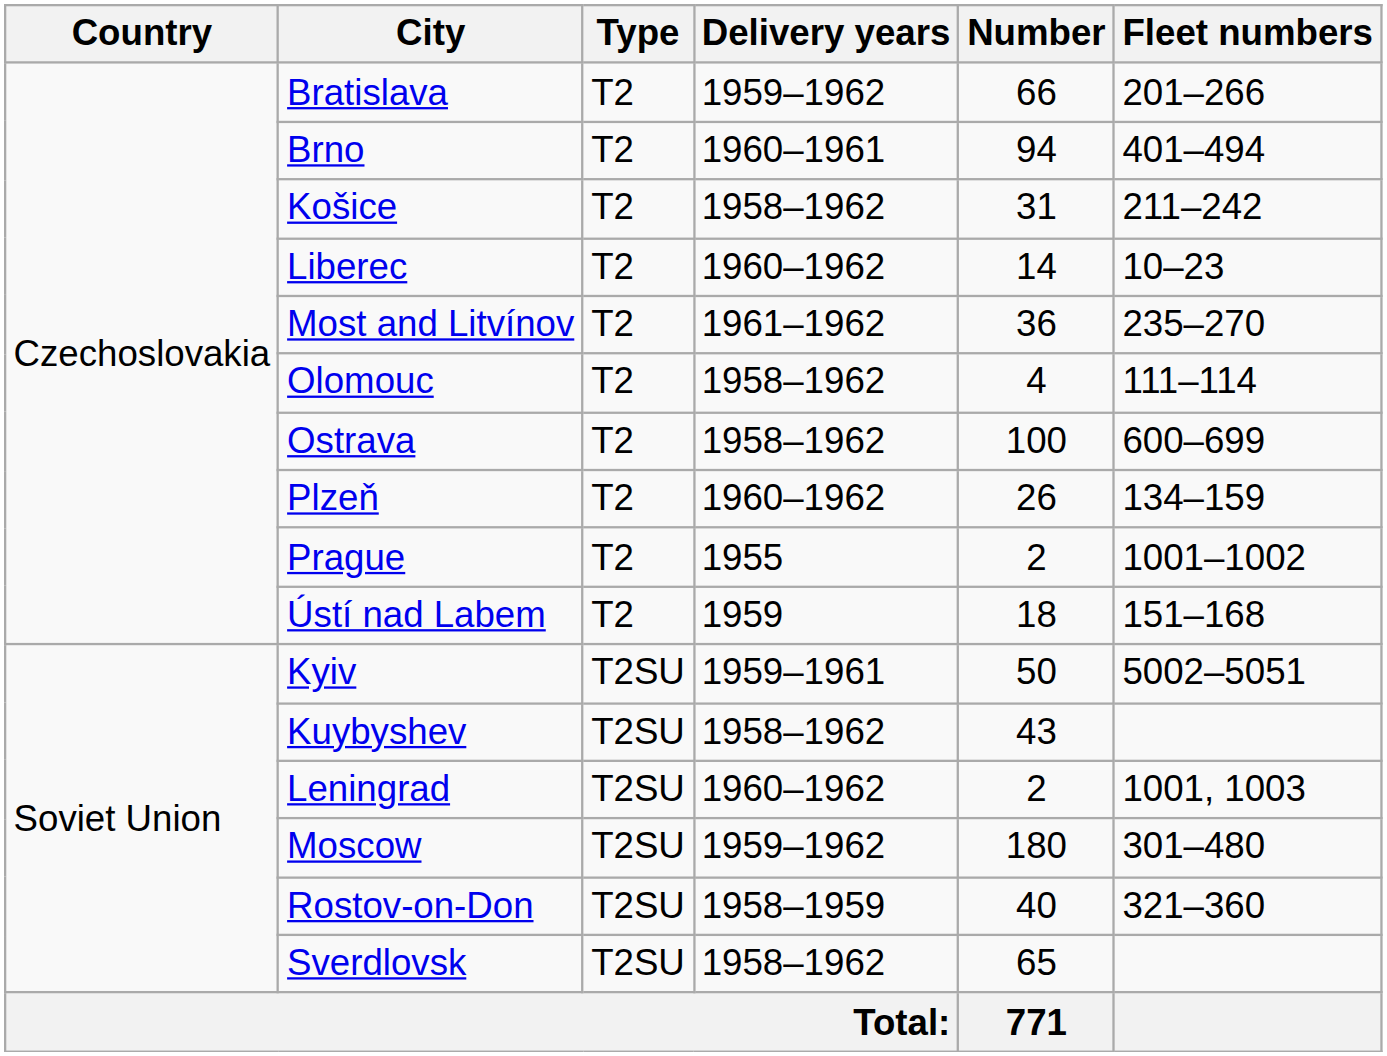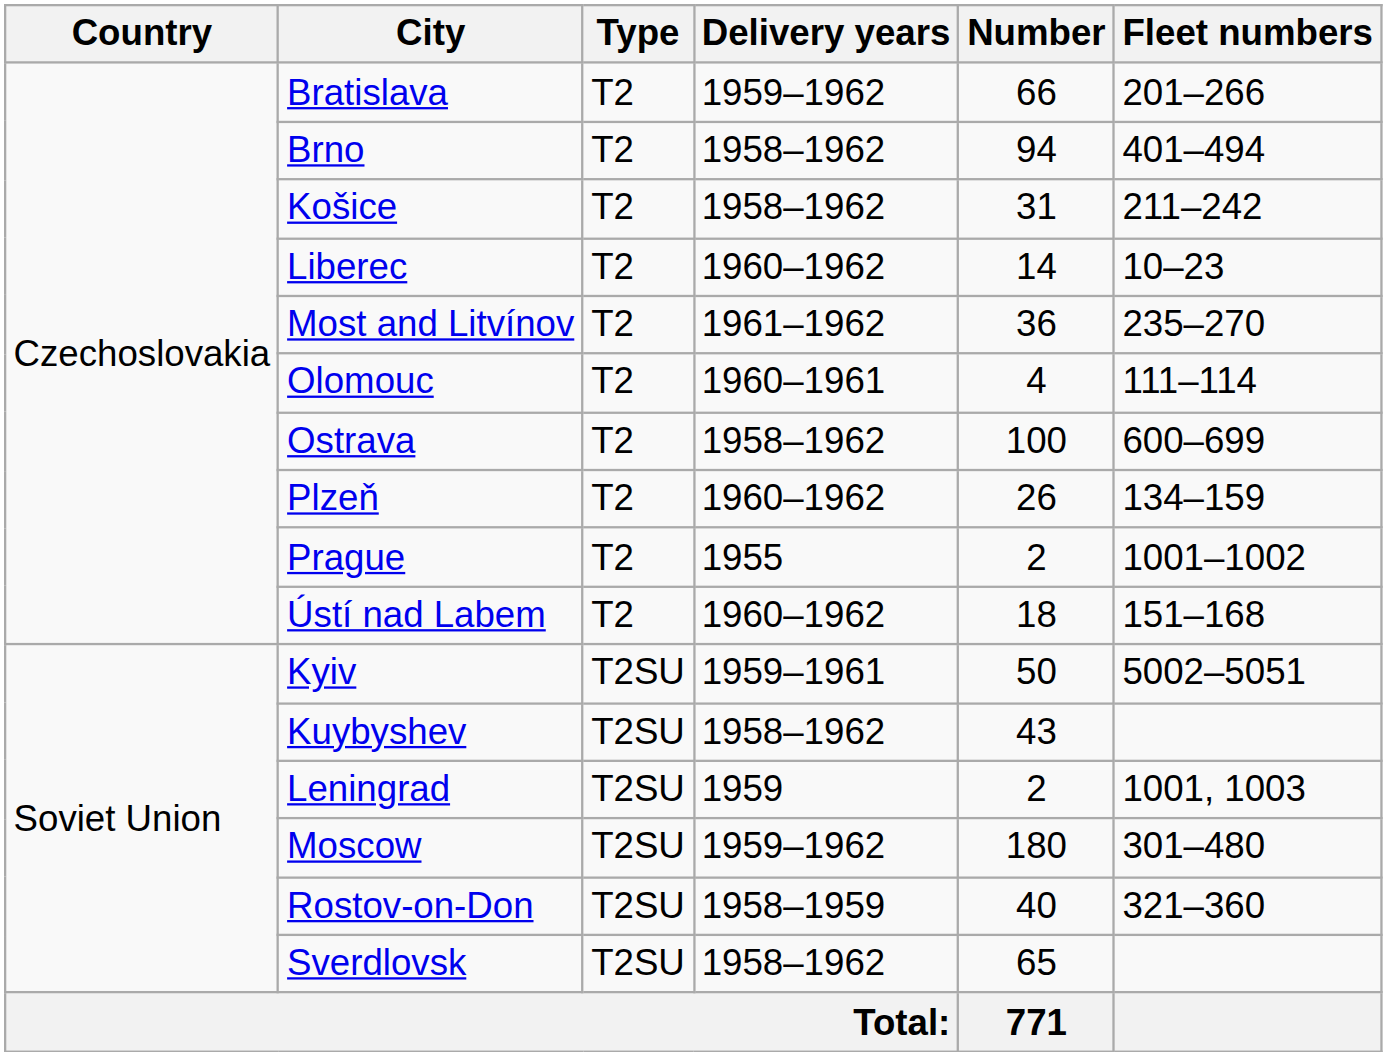 <table class="wikitable">
 <tr>
 <th>Country</th>
 <th>City</th>
 <th>Type</th>
 <th>Delivery years</th>
 <th>Number</th>
 <th>Fleet numbers</th>
 </tr>
 <tr>
 <td rowspan="10">Czechoslovakia</td>
 <td><a href='#'>Bratislava</a></td>
 <td>Т2</td>
 <td>1959–1962</td>
 <td align=center>66</td>
 <td>201–266</td>
 </tr>
 <tr>
 <td><a href='#'>Brno</a></td>
 <td>Т2</td>
-<td>1960–1961</td>
+<td>1958–1962</td>
 <td align=center>94</td>
 <td>401–494</td>
 </tr>
 <tr>
 <td><a href='#'>Košice</a></td>
 <td>T2</td>
 <td>1958–1962</td>
 <td align=center>31</td>
 <td>211–242</td>
 </tr>
 <tr>
 <td><a href='#'>Liberec</a></td>
 <td>T2</td>
 <td>1960–1962</td>
 <td align=center>14</td>
 <td>10–23</td>
 </tr>
 <tr>
 <td><a href='#'>Most and Litvínov</a></td>
 <td>T2</td>
 <td>1961–1962</td>
 <td align=center>36</td>
 <td>235–270</td>
 </tr>
 <tr>
 <td><a href='#'>Olomouc</a></td>
 <td>T2</td>
-<td>1958–1962</td>
+<td>1960–1961</td>
 <td align=center>4</td>
 <td>111–114</td>
 </tr>
 <tr>
 <td><a href='#'>Ostrava</a></td>
 <td>T2</td>
 <td>1958–1962</td>
 <td align=center>100</td>
 <td>600–699</td>
 </tr>
 <tr>
 <td><a href='#'>Plzeň</a></td>
 <td>T2</td>
 <td>1960–1962</td>
 <td align=center>26</td>
 <td>134–159</td>
 </tr>
 <tr>
 <td><a href='#'>Prague</a></td>
 <td>T2</td>
 <td>1955</td>
 <td align=center>2</td>
 <td>1001–1002</td>
 </tr>
 <tr>
 <td><a href='#'>Ústí nad Labem</a></td>
 <td>T2</td>
-<td>1959</td>
+<td>1960–1962</td>
 <td align=center>18</td>
 <td>151–168</td>
 </tr>
 <tr>
 <td rowspan="6">Soviet Union</td>
 <td><a href='#'>Kyiv</a></td>
 <td>Т2SU</td>
 <td>1959–1961</td>
 <td align=center>50</td>
 <td>5002–5051</td>
 </tr>
 <tr>
 <td><a href='#'>Kuybyshev</a></td>
 <td>Т2SU</td>
 <td>1958–1962</td>
 <td align=center>43</td>
 <td></td>
 </tr>
 <tr>
 <td><a href='#'>Leningrad</a></td>
 <td>Т2SU</td>
-<td>1960–1962</td>
+<td>1959</td>
 <td align=center>2</td>
 <td>1001, 1003</td>
 </tr>
 <tr>
 <td><a href='#'>Moscow</a></td>
 <td>Т2SU</td>
 <td>1959–1962</td>
 <td align=center>180</td>
 <td>301–480</td>
 </tr>
 <tr>
 <td><a href='#'>Rostov-on-Don</a></td>
 <td>Т2SU</td>
 <td>1958–1959</td>
 <td align=center>40</td>
 <td>321–360</td>
 </tr>
 <tr>
 <td><a href='#'>Sverdlovsk</a></td>
 <td>Т2SU</td>
 <td>1958–1962</td>
 <td align=center>65</td>
 <td></td>
 </tr>
 <tr>
 <th colspan=4 style="text-align:right">Total:</th>
 <th>771</th>
 <th></th>
 </tr>
 </table>
